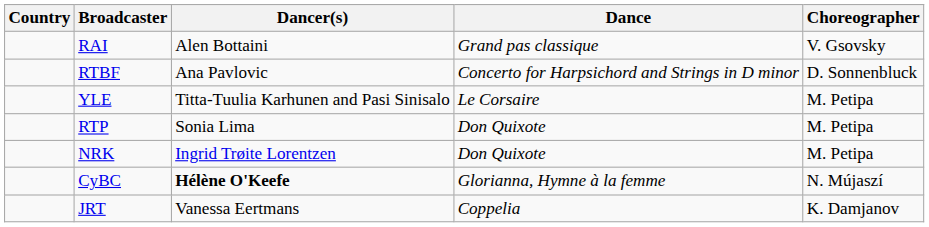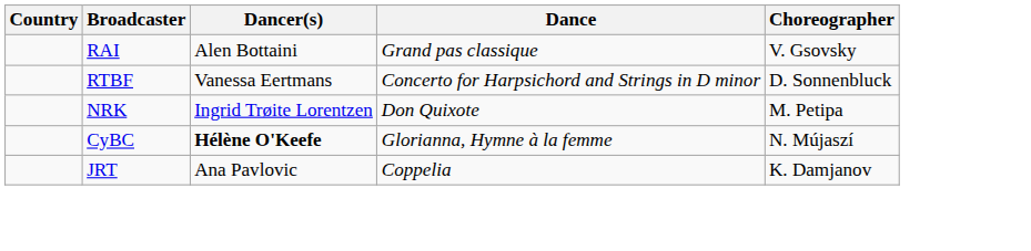 <table class="wikitable">
 <tr>
 <th>Country</th>
 <th>Broadcaster</th>
 <th>Dancer(s)</th>
 <th>Dance</th>
 <th>Choreographer</th>
 </tr>
 <tr>
 <td></td>
 <td><a href='#'>RAI</a></td>
 <td>Alen Bottaini</td>
 <td><em>Grand pas classique</em></td>
 <td>V. Gsovsky</td>
 </tr>
 <tr>
 <td></td>
 <td><a href='#'>RTBF</a></td>
-<td>Ana Pavlovic</td>
+<td>Vanessa Eertmans</td>
 <td><em>Concerto for Harpsichord and Strings in D minor</em></td>
 <td>D. Sonnenbluck</td>
-</tr>
-<tr>
-<td></td>
-<td><a href='#'>YLE</a></td>
-<td>Titta-Tuulia Karhunen and Pasi Sinisalo</td>
-<td><em>Le Corsaire</em></td>
-<td>M. Petipa</td>
-</tr>
-<tr>
-<td></td>
-<td><a href='#'>RTP</a></td>
-<td>Sonia Lima</td>
-<td><em>Don Quixote</em></td>
-<td>M. Petipa</td>
 </tr>
 <tr>
 <td></td>
 <td><a href='#'>NRK</a></td>
 <td><a href='#'>Ingrid Trøite Lorentzen</a></td>
 <td><em>Don Quixote</em></td>
 <td>M. Petipa</td>
 </tr>
 <tr>
 <td></td>
 <td><a href='#'>CyBC</a></td>
 <td><strong>Hélène O'Keefe</strong></td>
 <td><em>Glorianna, Hymne à la femme</em></td>
 <td>N. Mújaszí</td>
 </tr>
 <tr>
 <td></td>
 <td><a href='#'>JRT</a></td>
-<td>Vanessa Eertmans</td>
+<td>Ana Pavlovic</td>
 <td><em>Coppelia</em></td>
 <td>K. Damjanov</td>
 </tr>
 </table>
